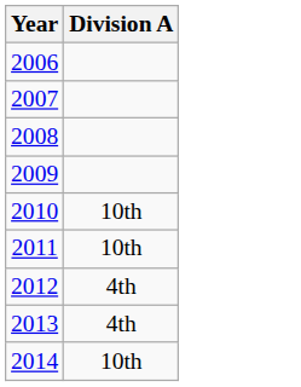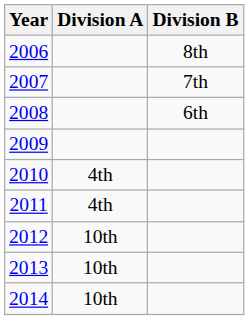 <table class="wikitable" style="text-align:center">
 <tr>
 <th>Year</th>
 <th>Division A</th>
+<th>Division B</th>
 </tr>
 <tr>
 <td><a href='#'>2006</a></td>
 <td></td>
+<td>8th</td>
 </tr>
 <tr>
 <td><a href='#'>2007</a></td>
 <td></td>
+<td>7th</td>
 </tr>
 <tr>
 <td><a href='#'>2008</a></td>
 <td></td>
+<td>6th</td>
 </tr>
 <tr>
 <td><a href='#'>2009</a></td>
 <td></td>
+<td></td>
 </tr>
 <tr>
 <td><a href='#'>2010</a></td>
-<td>10th</td>
+<td>4th</td>
+<td></td>
 </tr>
 <tr>
 <td><a href='#'>2011</a></td>
-<td>10th</td>
+<td>4th</td>
+<td></td>
 </tr>
 <tr>
 <td><a href='#'>2012</a></td>
-<td>4th</td>
+<td>10th</td>
+<td></td>
 </tr>
 <tr>
 <td><a href='#'>2013</a></td>
-<td>4th</td>
+<td>10th</td>
+<td></td>
 </tr>
 <tr>
 <td><a href='#'>2014</a></td>
 <td>10th</td>
+<td></td>
 </tr>
 </table>
